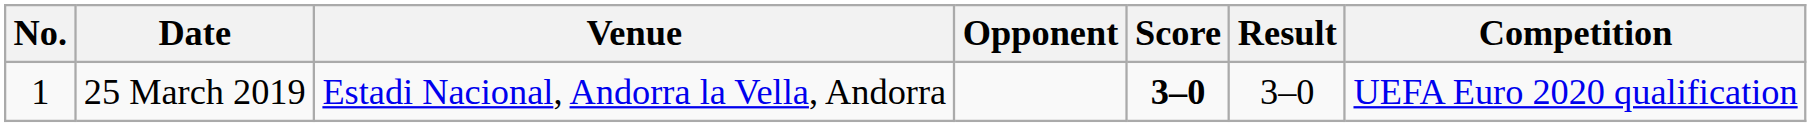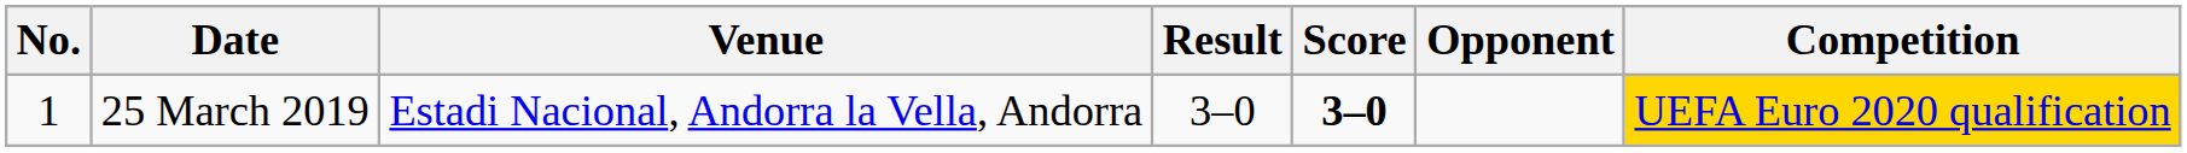 <table class="wikitable sortable">
 <tr>
 <th scope="col">No.</th>
 <th scope="col">Date</th>
 <th scope="col">Venue</th>
+<th scope="col">Result</th>
+<th scope="col">Score</th>
 <th scope="col">Opponent</th>
-<th scope="col">Score</th>
-<th scope="col">Result</th>
 <th scope="col">Competition</th>
 </tr>
 <tr>
 <td align="center">1</td>
 <td>25 March 2019</td>
 <td><a href='#'>Estadi Nacional</a>, <a href='#'>Andorra la Vella</a>, Andorra</td>
+<td align="center">3–0</td>
+<td align="center"><strong>3–0</strong></td>
 <td></td>
-<td align="center"><strong>3–0</strong></td>
-<td align="center">3–0</td>
-<td><a href='#'>UEFA Euro 2020 qualification</a></td>
+<td style="background: gold;"><a href='#'>UEFA Euro 2020 qualification</a></td>
 </tr>
 </table>
